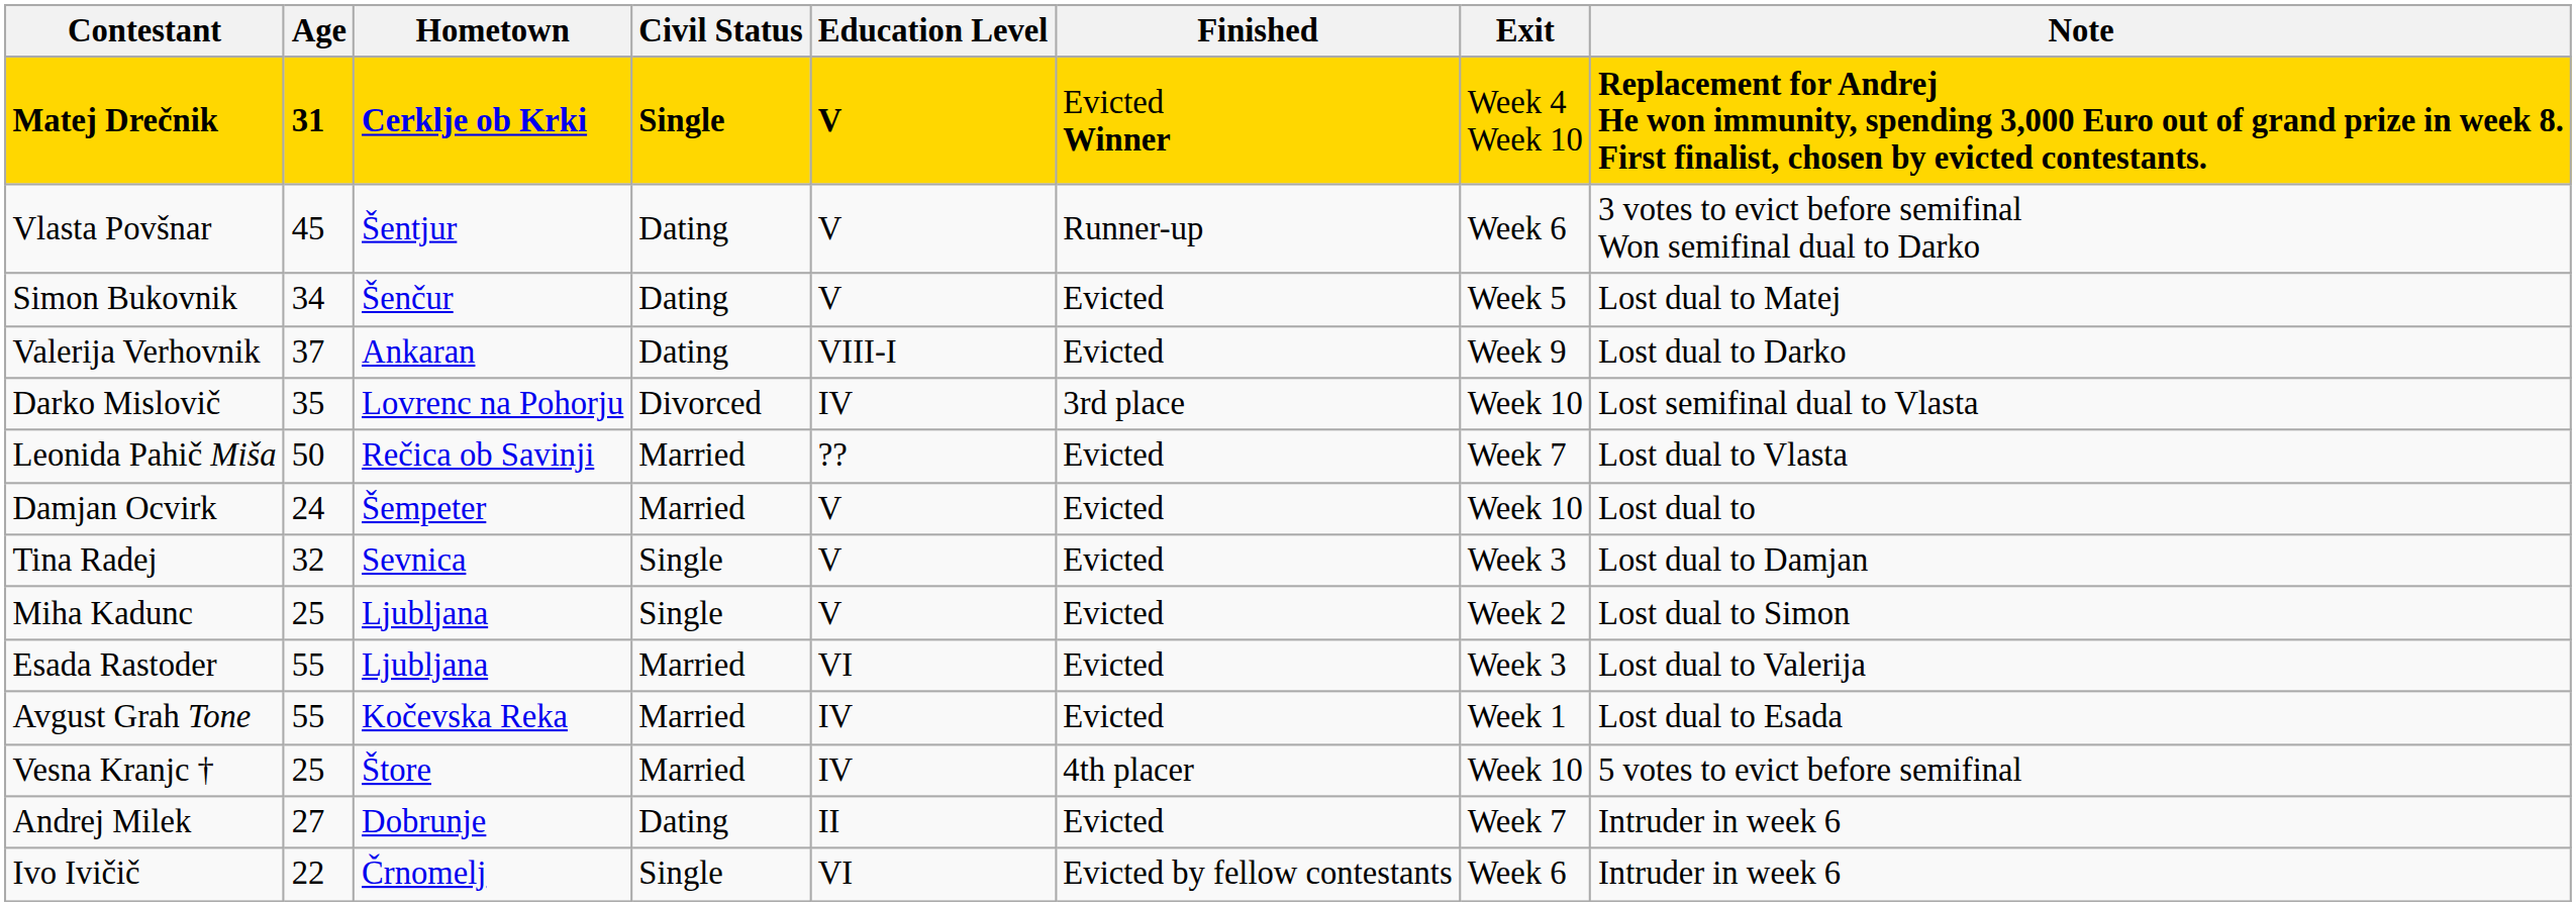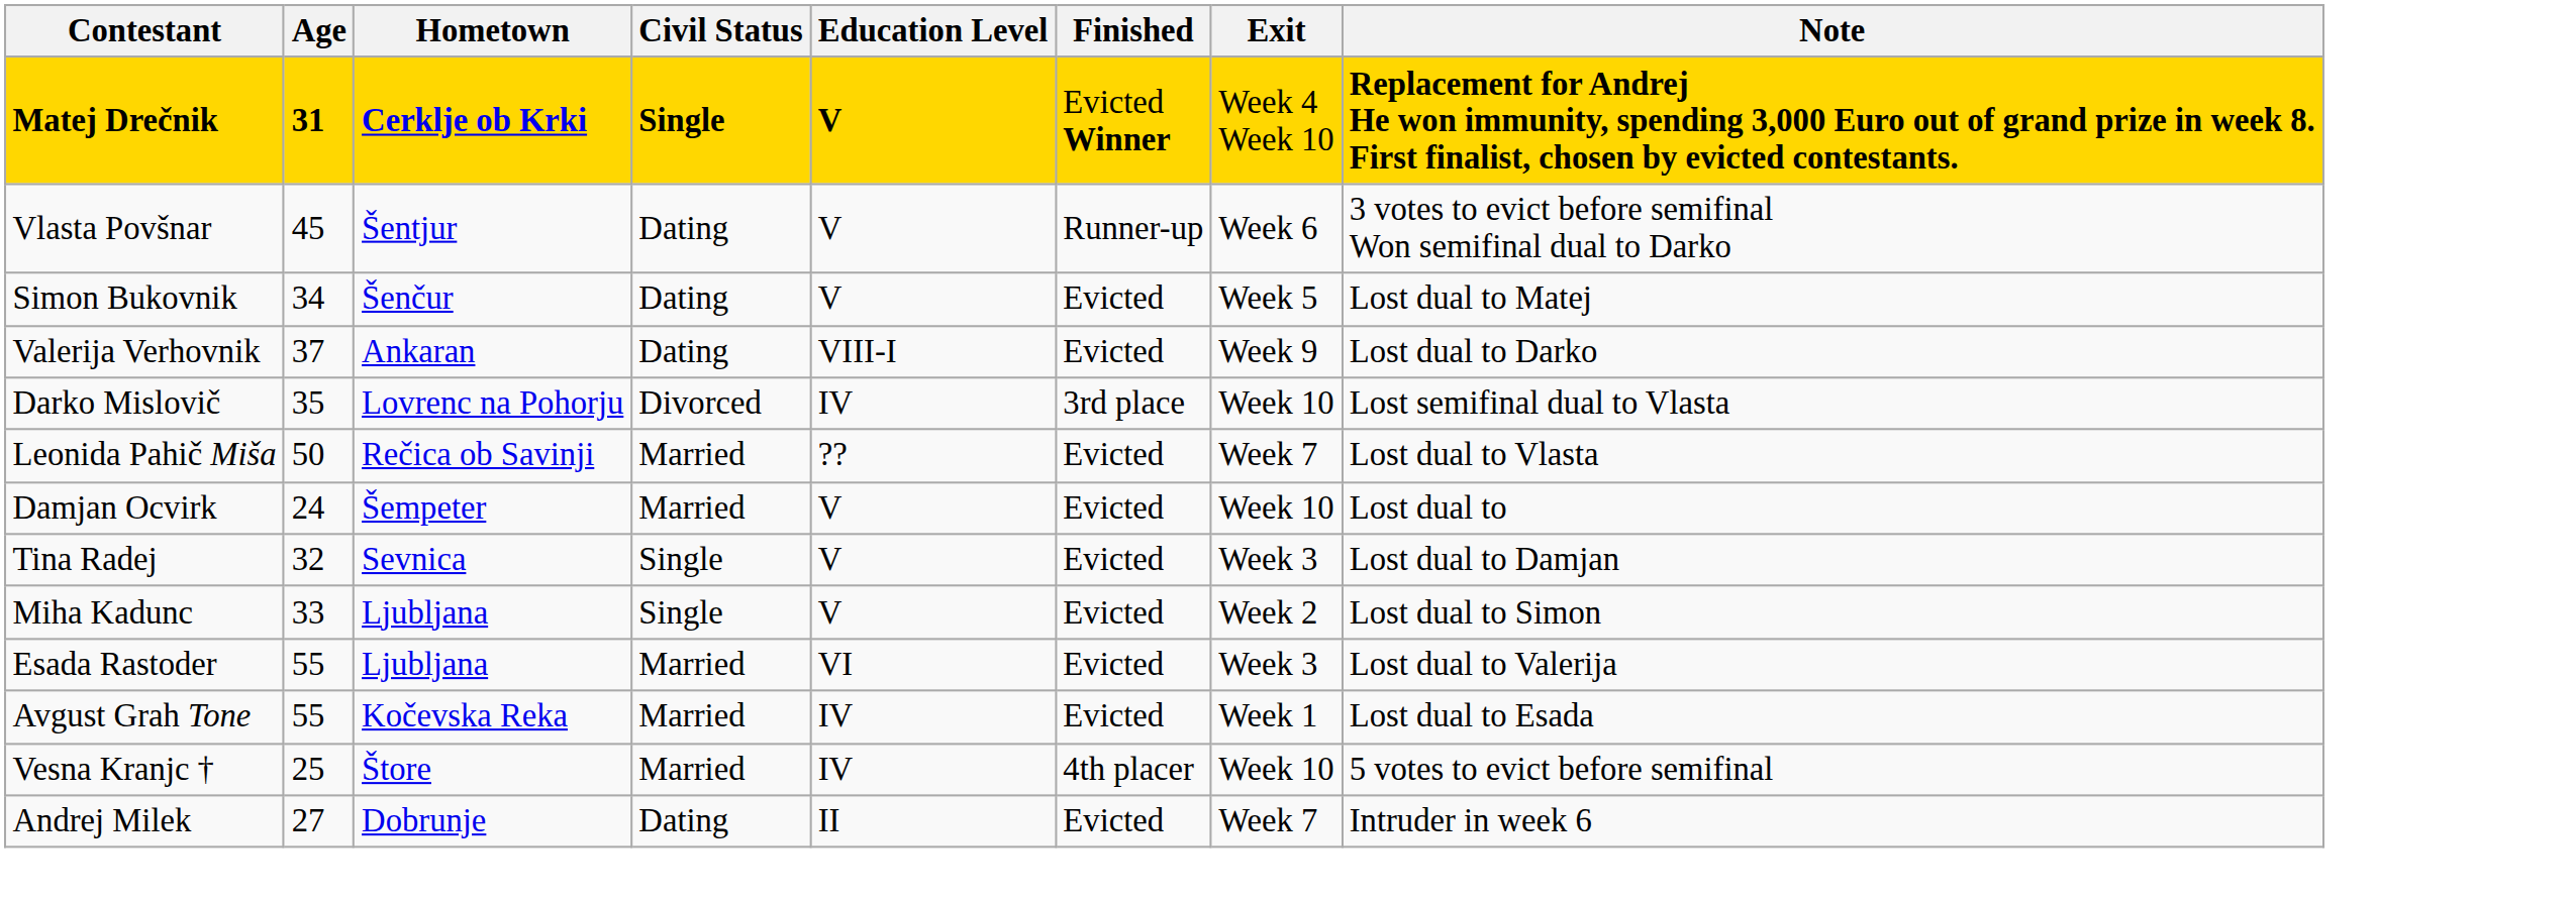 <table class="wikitable sortable">
 <tr>
 <th>Contestant</th>
 <th>Age</th>
 <th>Hometown</th>
 <th>Civil Status</th>
 <th>Education  Level</th>
 <th>Finished</th>
 <th>Exit</th>
 <th>Note</th>
 </tr>
 <tr bgcolor = "gold">
 <td><strong>Matej Drečnik</strong></td>
 <td><strong>31</strong></td>
 <td><strong><a href='#'>Cerklje ob Krki</a></strong></td>
 <td><strong>Single</strong></td>
 <td><strong>V</strong></td>
 <td>Evicted<br><strong>Winner</strong></td>
 <td>Week 4<br>Week 10</td>
 <td><strong>Replacement for Andrej<br>He won immunity, spending 3,000 Euro out of grand prize in week 8.<br>First finalist, chosen by evicted contestants.</strong></td>
 </tr>
 <tr>
 <td>Vlasta Povšnar</td>
 <td>45</td>
 <td><a href='#'>Šentjur</a></td>
 <td>Dating</td>
 <td>V</td>
 <td>Runner-up</td>
 <td>Week 6</td>
 <td>3 votes to evict before semifinal<br>Won semifinal dual to Darko</td>
 </tr>
 <tr>
 <td>Simon Bukovnik</td>
 <td>34</td>
 <td><a href='#'>Šenčur</a></td>
 <td>Dating</td>
 <td>V</td>
 <td>Evicted</td>
 <td>Week 5</td>
 <td>Lost dual to Matej</td>
 </tr>
 <tr>
 <td>Valerija Verhovnik</td>
 <td>37</td>
 <td><a href='#'>Ankaran</a></td>
 <td>Dating</td>
 <td>VIII-I</td>
 <td>Evicted</td>
 <td>Week 9</td>
 <td>Lost dual to Darko</td>
 </tr>
 <tr>
 <td>Darko Mislovič</td>
 <td>35</td>
 <td><a href='#'>Lovrenc na Pohorju</a></td>
 <td>Divorced</td>
 <td>IV</td>
 <td>3rd place</td>
 <td>Week 10</td>
 <td>Lost semifinal dual to Vlasta</td>
 </tr>
 <tr>
 <td>Leonida Pahič <em>Miša</em></td>
 <td>50</td>
 <td><a href='#'>Rečica ob Savinji</a></td>
 <td>Married</td>
 <td>??</td>
 <td>Evicted</td>
 <td>Week 7</td>
 <td>Lost dual to Vlasta</td>
 </tr>
 <tr>
 <td>Damjan Ocvirk</td>
 <td>24</td>
 <td><a href='#'>Šempeter</a></td>
 <td>Married</td>
 <td>V</td>
 <td>Evicted</td>
 <td>Week 10</td>
 <td>Lost dual to</td>
 </tr>
 <tr>
 <td>Tina Radej</td>
 <td>32</td>
 <td><a href='#'>Sevnica</a></td>
 <td>Single</td>
 <td>V</td>
 <td>Evicted</td>
 <td>Week 3</td>
 <td>Lost dual to Damjan</td>
 </tr>
 <tr>
 <td>Miha Kadunc</td>
-<td>25</td>
+<td>33</td>
 <td><a href='#'>Ljubljana</a></td>
 <td>Single</td>
 <td>V</td>
 <td>Evicted</td>
 <td>Week 2</td>
 <td>Lost dual to Simon</td>
 </tr>
 <tr>
 <td>Esada Rastoder</td>
 <td>55</td>
 <td><a href='#'>Ljubljana</a></td>
 <td>Married</td>
 <td>VI</td>
 <td>Evicted</td>
 <td>Week 3</td>
 <td>Lost dual to Valerija</td>
 </tr>
 <tr>
 <td>Avgust Grah <em>Tone</em></td>
 <td>55</td>
 <td><a href='#'>Kočevska Reka</a></td>
 <td>Married</td>
 <td>IV</td>
 <td>Evicted</td>
 <td>Week 1</td>
 <td>Lost dual to Esada</td>
 </tr>
 <tr>
 <td>Vesna Kranjc †</td>
 <td>25</td>
 <td><a href='#'>Štore</a></td>
 <td>Married</td>
 <td>IV</td>
 <td>4th placer</td>
 <td>Week 10</td>
 <td>5 votes to evict before semifinal</td>
 </tr>
 <tr>
 <td>Andrej Milek</td>
 <td>27</td>
 <td><a href='#'>Dobrunje</a></td>
 <td>Dating</td>
 <td>II</td>
 <td>Evicted</td>
 <td>Week 7</td>
 <td>Intruder in week 6</td>
 </tr>
-<tr>
-<td>Ivo Ivičič</td>
-<td>22</td>
-<td><a href='#'>Črnomelj</a></td>
-<td>Single</td>
-<td>VI</td>
-<td>Evicted by fellow contestants</td>
-<td>Week 6</td>
-<td>Intruder in week 6</td>
-</tr>
 </table>
